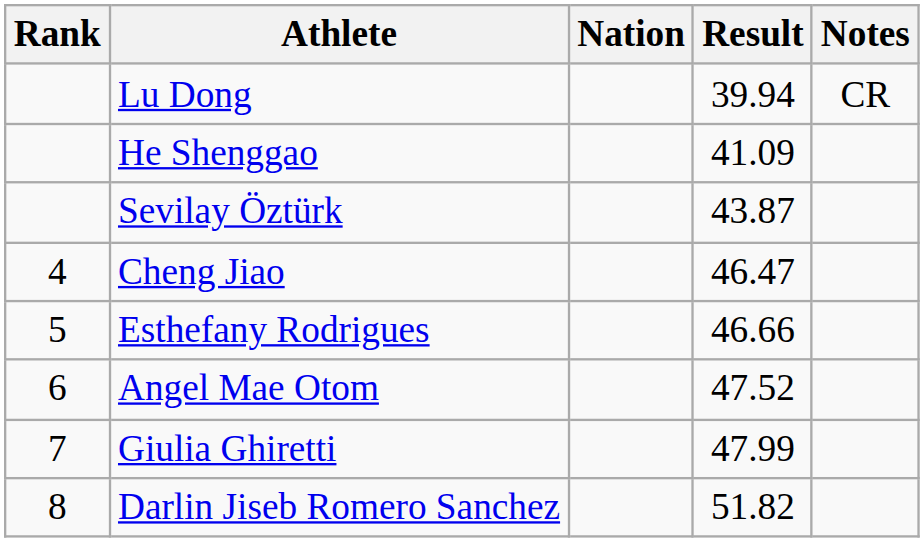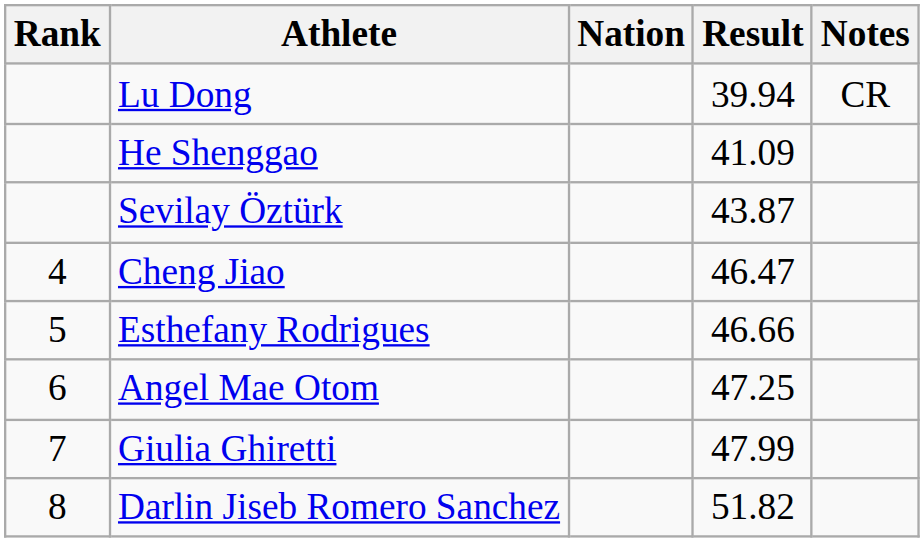 <table class="wikitable sortable" style="text-align:center">
 <tr>
 <th>Rank</th>
 <th>Athlete</th>
 <th>Nation</th>
 <th>Result</th>
 <th>Notes</th>
 </tr>
 <tr>
 <td></td>
 <td align=left><a href='#'>Lu Dong</a></td>
 <td align=left></td>
 <td>39.94</td>
 <td>CR</td>
 </tr>
 <tr>
 <td></td>
 <td align=left><a href='#'>He Shenggao</a></td>
 <td align=left></td>
 <td>41.09</td>
 <td></td>
 </tr>
 <tr>
 <td></td>
 <td align=left><a href='#'>Sevilay Öztürk</a></td>
 <td align=left></td>
 <td>43.87</td>
 <td></td>
 </tr>
 <tr>
 <td>4</td>
 <td align=left><a href='#'>Cheng Jiao</a></td>
 <td align=left></td>
 <td>46.47</td>
 <td></td>
 </tr>
 <tr>
 <td>5</td>
 <td align=left><a href='#'>Esthefany Rodrigues</a></td>
 <td align=left></td>
 <td>46.66</td>
 <td></td>
 </tr>
 <tr>
 <td>6</td>
 <td align=left><a href='#'>Angel Mae Otom</a></td>
 <td align=left></td>
-<td>47.52</td>
+<td>47.25</td>
 <td></td>
 </tr>
 <tr>
 <td>7</td>
 <td align=left><a href='#'>Giulia Ghiretti</a></td>
 <td align=left></td>
 <td>47.99</td>
 <td></td>
 </tr>
 <tr>
 <td>8</td>
 <td align=left><a href='#'>Darlin Jiseb Romero Sanchez</a></td>
 <td align=left></td>
 <td>51.82</td>
 <td></td>
 </tr>
 </table>
